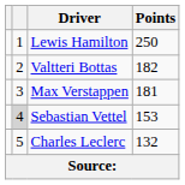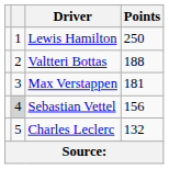 <table class="wikitable" style="font-size: 85%;">
 <tr>
 <th></th>
 <th></th>
 <th>Driver</th>
 <th>Points</th>
 </tr>
 <tr>
 <td align="left"></td>
 <td align="center">1</td>
 <td> <a href='#'>Lewis Hamilton</a></td>
 <td align="left">250</td>
 </tr>
 <tr>
 <td align="left"></td>
 <td align="center">2</td>
 <td> <a href='#'>Valtteri Bottas</a></td>
-<td align="left">182</td>
+<td align="left">188</td>
 </tr>
 <tr>
 <td align="left"></td>
 <td align="center">3</td>
 <td> <a href='#'>Max Verstappen</a></td>
 <td align="left">181</td>
 </tr>
 <tr>
 <td align="left"></td>
 <td align="center" style="background: lightgrey;">4</td>
 <td> <a href='#'>Sebastian Vettel</a></td>
-<td align="left">153</td>
+<td align="left">156</td>
 </tr>
 <tr>
 <td align="left"></td>
 <td align="center">5</td>
 <td> <a href='#'>Charles Leclerc</a></td>
 <td align="left">132</td>
 </tr>
 <tr>
 <th colspan="4">Source:</th>
 </tr>
 </table>
